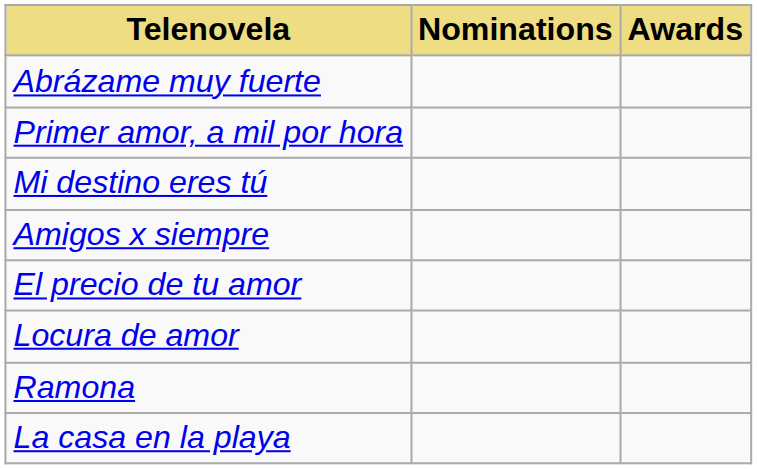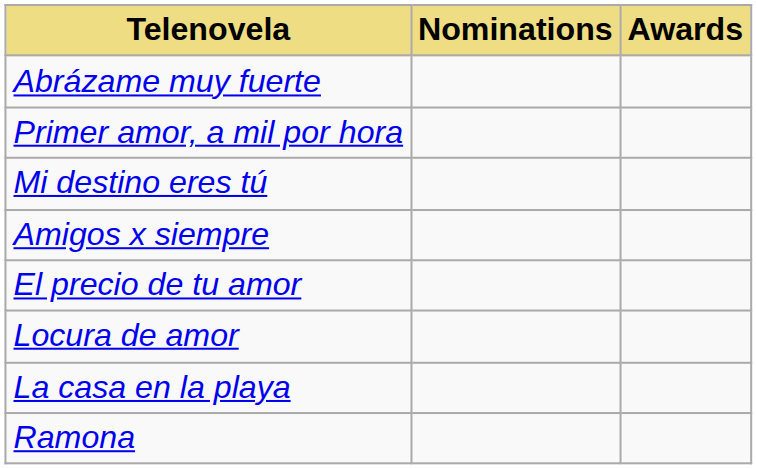 <table class="wikitable sortable" style="margin:1em auto;">
 <tr>
 <th style="background-color:#EEDD82;">Telenovela</th>
 <th style="background-color:#EEDD82;">Nominations</th>
 <th style="background-color:#EEDD82;">Awards</th>
 </tr>
 <tr>
 <td><em><a href='#'>Abrázame muy fuerte</a></em></td>
 <td></td>
 <td></td>
 </tr>
 <tr>
 <td><em><a href='#'>Primer amor, a mil por hora</a></em></td>
 <td></td>
 <td></td>
 </tr>
 <tr>
 <td><em><a href='#'>Mi destino eres tú</a></em></td>
 <td></td>
 <td></td>
 </tr>
 <tr>
 <td><em><a href='#'>Amigos x siempre</a></em></td>
 <td></td>
 <td></td>
 </tr>
 <tr>
 <td><em><a href='#'>El precio de tu amor</a></em></td>
 <td></td>
 <td></td>
 </tr>
 <tr>
 <td><em><a href='#'>Locura de amor</a></em></td>
 <td></td>
 <td></td>
 </tr>
 <tr>
+<td><em><a href='#'>La casa en la playa</a></em></td>
+<td></td>
+<td></td>
+</tr>
+<tr>
 <td><em><a href='#'>Ramona</a></em></td>
 <td></td>
 <td></td>
 </tr>
-<tr>
-<td><em><a href='#'>La casa en la playa</a></em></td>
-<td></td>
-<td></td>
-</tr>
 </table>
